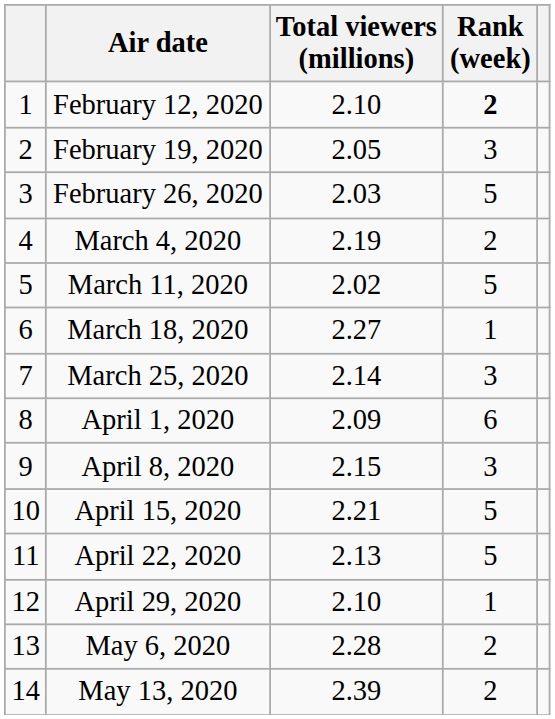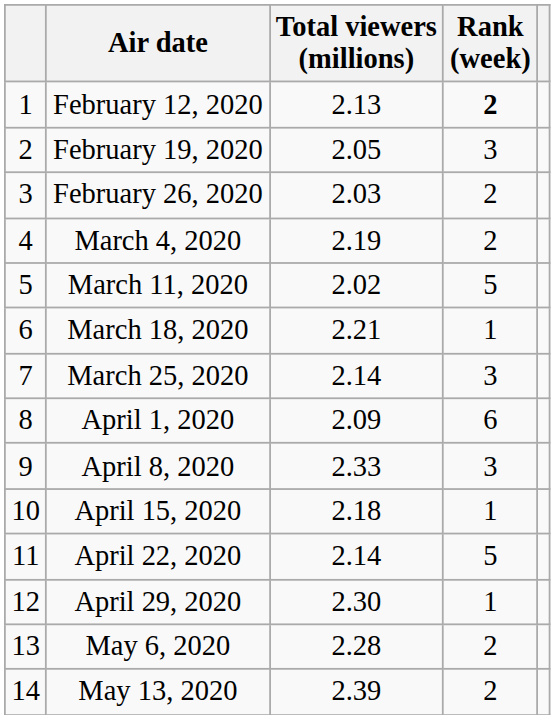 <table class="wikitable sortable" style="text-align:center;">
 <tr>
 <th></th>
 <th>Air date</th>
 <th>Total viewers<br>(millions)</th>
 <th>Rank<br>(week)</th>
 <th></th>
 </tr>
 <tr>
 <td>1</td>
 <td>February 12, 2020</td>
-<td>2.10</td>
+<td>2.13</td>
 <td><strong>2</strong></td>
 <td></td>
 </tr>
 <tr>
 <td>2</td>
 <td>February 19, 2020</td>
 <td>2.05</td>
 <td>3</td>
 <td></td>
 </tr>
 <tr>
 <td>3</td>
 <td>February 26, 2020</td>
 <td>2.03</td>
-<td>5</td>
+<td>2</td>
 <td></td>
 </tr>
 <tr>
 <td>4</td>
 <td>March 4, 2020</td>
 <td>2.19</td>
 <td>2</td>
 <td></td>
 </tr>
 <tr>
 <td>5</td>
 <td>March 11, 2020</td>
 <td>2.02</td>
 <td>5</td>
 <td></td>
 </tr>
 <tr>
 <td>6</td>
 <td>March 18, 2020</td>
-<td>2.27</td>
+<td>2.21</td>
 <td>1</td>
 <td></td>
 </tr>
 <tr>
 <td>7</td>
 <td>March 25, 2020</td>
 <td>2.14</td>
 <td>3</td>
 <td></td>
 </tr>
 <tr>
 <td>8</td>
 <td>April 1, 2020</td>
 <td>2.09</td>
 <td>6</td>
 <td></td>
 </tr>
 <tr>
 <td>9</td>
 <td>April 8, 2020</td>
-<td>2.15</td>
+<td>2.33</td>
 <td>3</td>
 <td></td>
 </tr>
 <tr>
 <td>10</td>
 <td>April 15, 2020</td>
-<td>2.21</td>
-<td>5</td>
+<td>2.18</td>
+<td>1</td>
 <td></td>
 </tr>
 <tr>
 <td>11</td>
 <td>April 22, 2020</td>
-<td>2.13</td>
+<td>2.14</td>
 <td>5</td>
 <td></td>
 </tr>
 <tr>
 <td>12</td>
 <td>April 29, 2020</td>
-<td>2.10</td>
+<td>2.30</td>
 <td>1</td>
 <td></td>
 </tr>
 <tr>
 <td>13</td>
 <td>May 6, 2020</td>
 <td>2.28</td>
 <td>2</td>
 <td></td>
 </tr>
 <tr>
 <td>14</td>
 <td>May 13, 2020</td>
 <td>2.39</td>
 <td>2</td>
 <td></td>
 </tr>
 </table>
